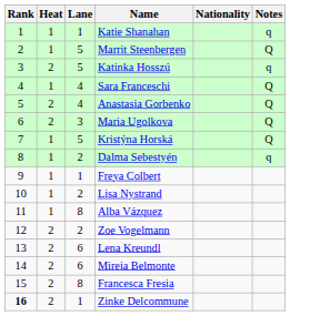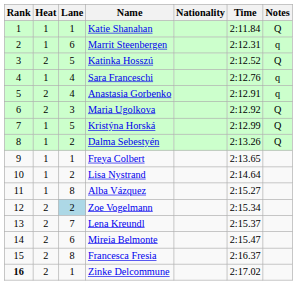 <table class="wikitable sortable" style="text-align:center">
 <tr>
 <th>Rank</th>
 <th>Heat</th>
 <th>Lane</th>
 <th>Name</th>
 <th>Nationality</th>
+<th>Time</th>
 <th>Notes</th>
 </tr>
 <tr bgcolor=ccffcc>
 <td>1</td>
 <td>1</td>
 <td>1</td>
 <td align=left><a href='#'>Katie Shanahan</a></td>
 <td align=left></td>
-<td>q</td>
+<td>2:11.84</td>
+<td>Q</td>
 </tr>
 <tr bgcolor=ccffcc>
 <td>2</td>
 <td>1</td>
-<td>5</td>
+<td>6</td>
 <td align=left><a href='#'>Marrit Steenbergen</a></td>
 <td align=left></td>
-<td>Q</td>
+<td>2:12.31</td>
+<td>q</td>
 </tr>
 <tr bgcolor=ccffcc>
 <td>3</td>
 <td>2</td>
 <td>5</td>
 <td align=left><a href='#'>Katinka Hosszú</a></td>
 <td align=left></td>
-<td>q</td>
+<td>2:12.52</td>
+<td>Q</td>
 </tr>
 <tr bgcolor=ccffcc>
 <td>4</td>
 <td>1</td>
 <td>4</td>
 <td align=left><a href='#'>Sara Franceschi</a></td>
 <td align=left></td>
-<td>Q</td>
+<td>2:12.76</td>
+<td>q</td>
 </tr>
 <tr bgcolor=ccffcc>
 <td>5</td>
 <td>2</td>
 <td>4</td>
 <td align=left><a href='#'>Anastasia Gorbenko</a></td>
 <td align=left></td>
-<td>Q</td>
+<td>2:12.91</td>
+<td>q</td>
 </tr>
 <tr bgcolor=ccffcc>
 <td>6</td>
 <td>2</td>
 <td>3</td>
 <td align=left><a href='#'>Maria Ugolkova</a></td>
 <td align=left></td>
+<td>2:12.92</td>
 <td>Q</td>
 </tr>
 <tr bgcolor=ccffcc>
 <td>7</td>
 <td>1</td>
 <td>5</td>
 <td align=left><a href='#'>Kristýna Horská</a></td>
 <td align=left></td>
+<td>2:12.99</td>
 <td>Q</td>
 </tr>
 <tr bgcolor=ccffcc>
 <td>8</td>
 <td>1</td>
 <td>2</td>
 <td align=left><a href='#'>Dalma Sebestyén</a></td>
 <td align=left></td>
-<td>q</td>
+<td>2:13.26</td>
+<td>Q</td>
 </tr>
 <tr>
 <td>9</td>
 <td>1</td>
 <td>1</td>
 <td align=left><a href='#'>Freya Colbert</a></td>
 <td align=left></td>
+<td>2:13.65</td>
 <td></td>
 </tr>
 <tr>
 <td>10</td>
 <td>1</td>
 <td>2</td>
 <td align=left><a href='#'>Lisa Nystrand</a></td>
 <td align=left></td>
+<td>2:14.64</td>
 <td></td>
 </tr>
 <tr>
 <td>11</td>
 <td>1</td>
 <td>8</td>
 <td align=left><a href='#'>Alba Vázquez</a></td>
 <td align=left></td>
+<td>2:15.27</td>
 <td></td>
 </tr>
 <tr>
 <td>12</td>
 <td>2</td>
-<td>2</td>
+<td style="background: lightblue;">2</td>
 <td align=left><a href='#'>Zoe Vogelmann</a></td>
 <td align=left></td>
+<td>2:15.34</td>
 <td></td>
 </tr>
 <tr>
 <td>13</td>
 <td>2</td>
-<td>6</td>
+<td>7</td>
 <td align=left><a href='#'>Lena Kreundl</a></td>
 <td align=left></td>
+<td>2:15.37</td>
 <td></td>
 </tr>
 <tr>
 <td>14</td>
 <td>2</td>
 <td>6</td>
 <td align=left><a href='#'>Mireia Belmonte</a></td>
 <td align=left></td>
+<td>2:15.47</td>
 <td></td>
 </tr>
 <tr>
 <td>15</td>
 <td>2</td>
 <td>8</td>
 <td align=left><a href='#'>Francesca Fresia</a></td>
 <td align=left></td>
+<td>2:16.37</td>
 <td></td>
 </tr>
 <tr>
 <td><strong>16</strong></td>
 <td>2</td>
 <td>1</td>
 <td align=left><a href='#'>Zinke Delcommune</a></td>
 <td align=left></td>
+<td>2:17.02</td>
 <td></td>
 </tr>
 </table>
